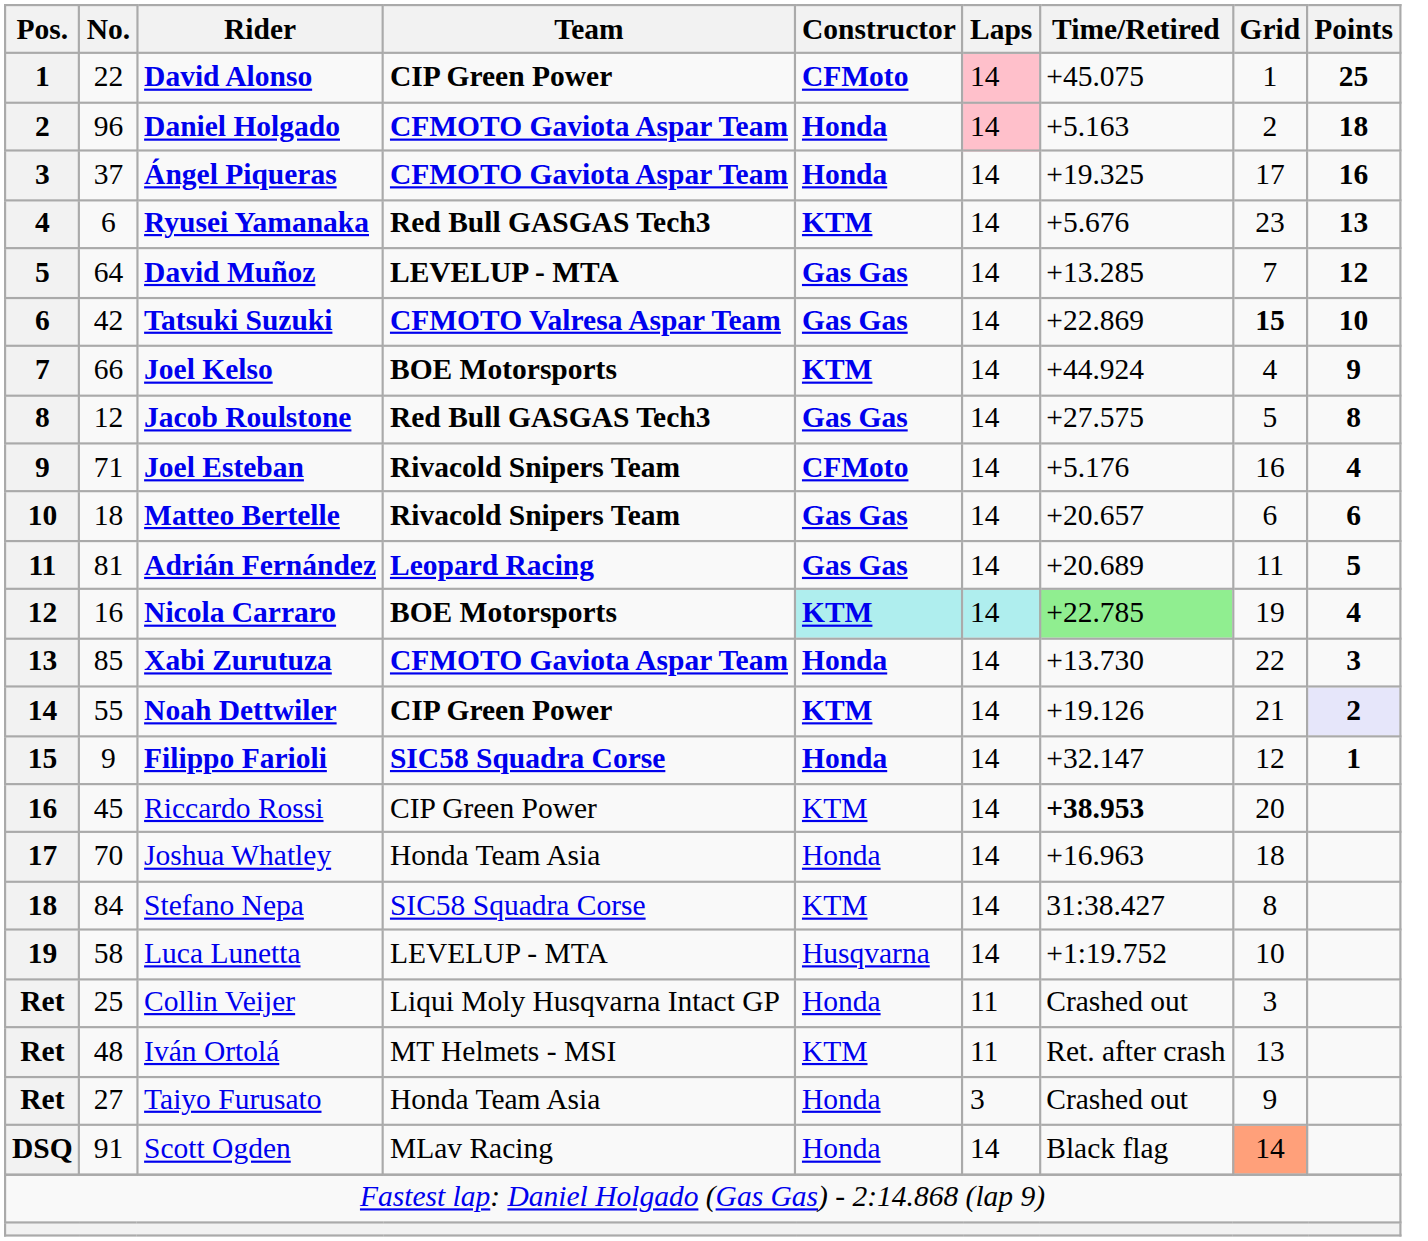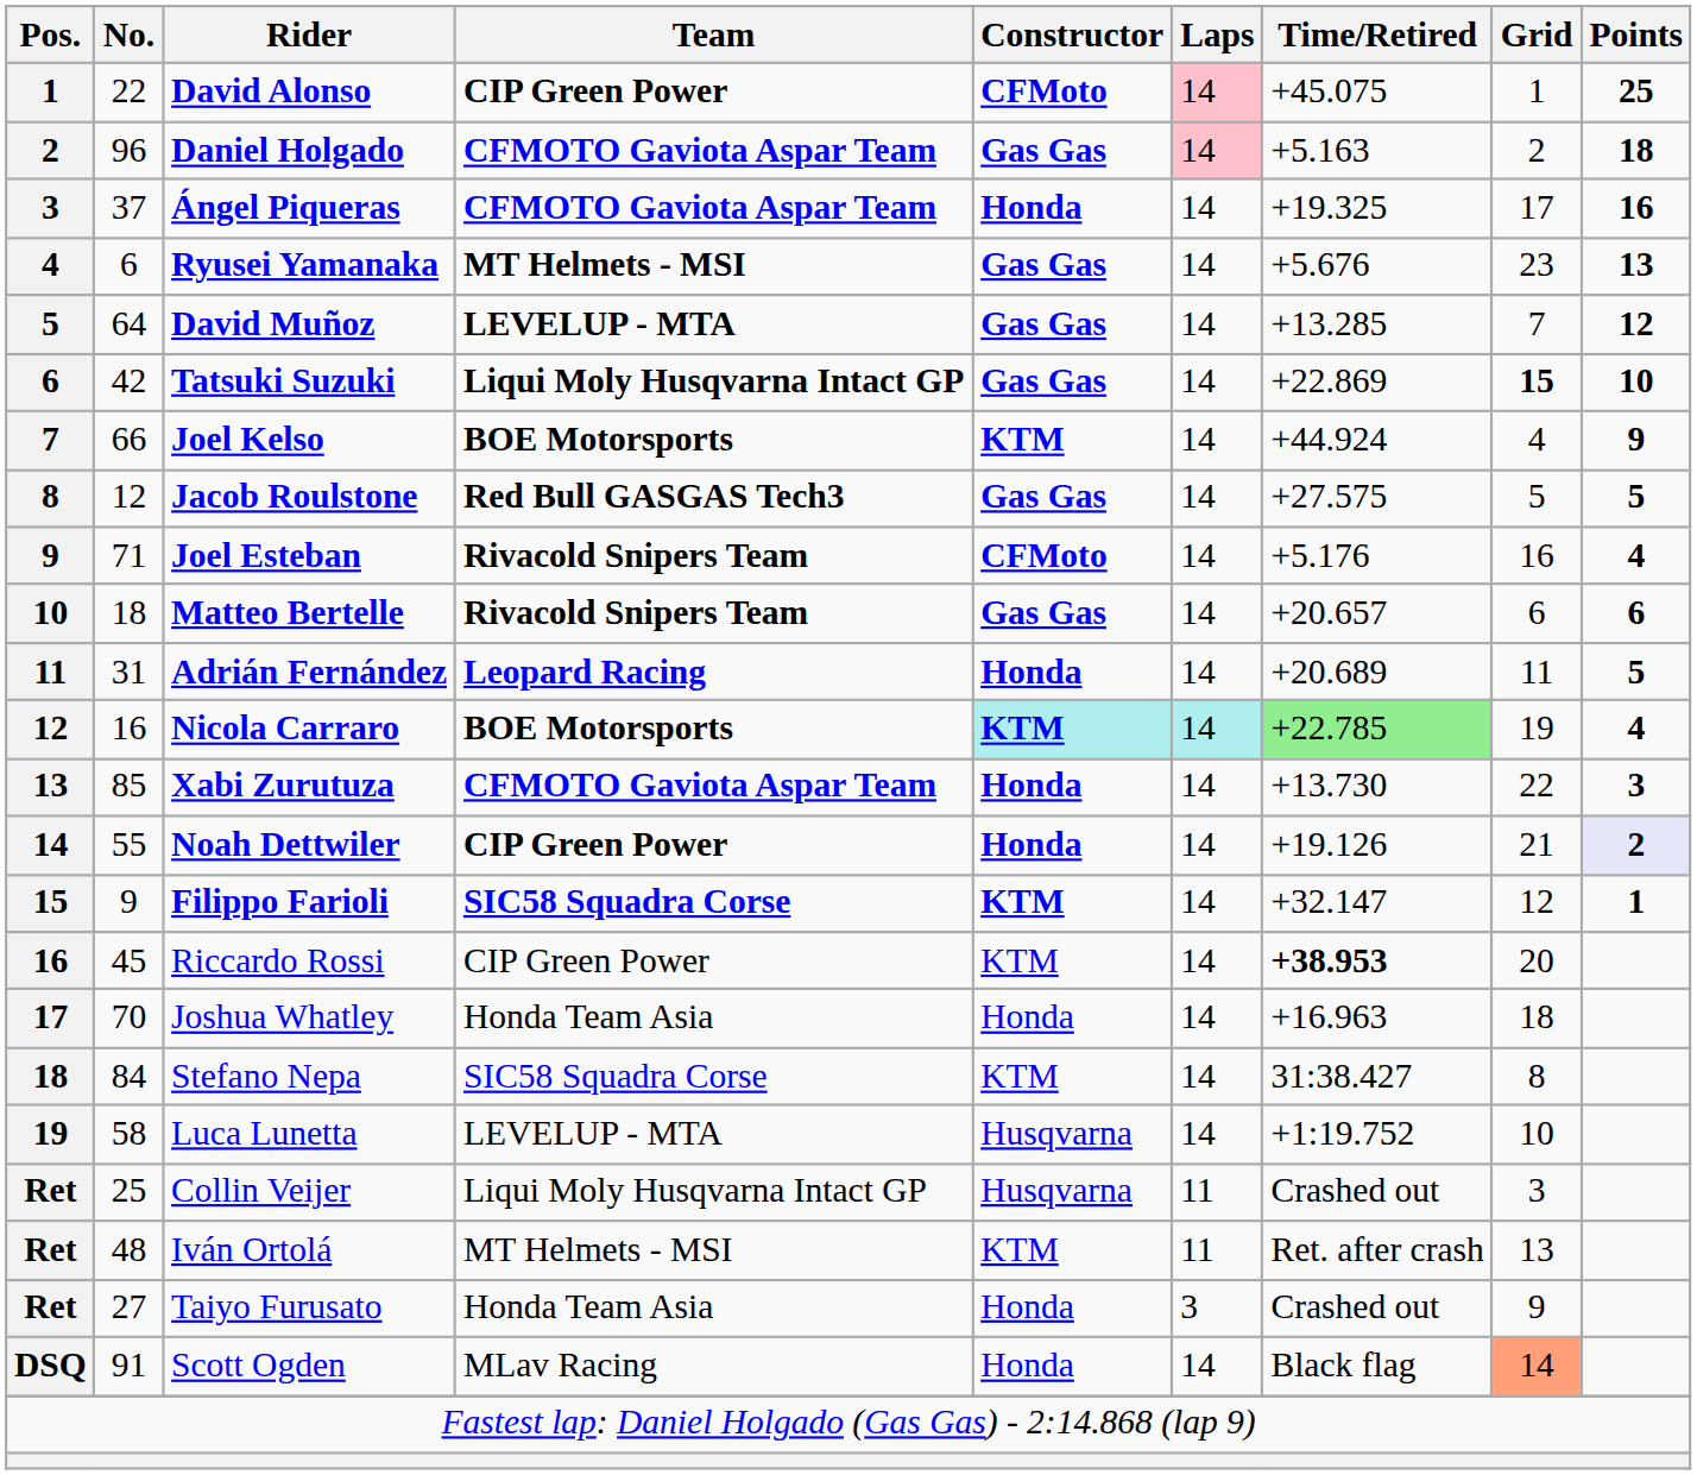 <table class="wikitable sortable" style="font-size: 85%;">
 <tr>
 <th>Pos.</th>
 <th>No.</th>
 <th>Rider</th>
 <th>Team</th>
 <th>Constructor</th>
 <th>Laps</th>
 <th>Time/Retired</th>
 <th>Grid</th>
 <th>Points</th>
 </tr>
 <tr>
 <th scope="row">1</th>
 <td align="center">22</td>
 <td> <strong><a href='#'>David Alonso</a></strong></td>
 <td><strong>CIP Green Power</strong></td>
 <td><strong><a href='#'>CFMoto</a></strong></td>
 <td style="background: pink;">14</td>
 <td>+45.075</td>
 <td align="center">1</td>
 <td align="center"><strong>25</strong></td>
 </tr>
 <tr>
 <th scope="row">2</th>
 <td align="center">96</td>
 <td> <strong><a href='#'>Daniel Holgado</a></strong></td>
 <td><strong><a href='#'>CFMOTO Gaviota Aspar Team</a></strong></td>
-<td><strong><a href='#'>Honda</a></strong></td>
+<td><strong><a href='#'>Gas Gas</a></strong></td>
 <td style="background: pink;">14</td>
 <td>+5.163</td>
 <td align="center">2</td>
 <td align="center"><strong>18</strong></td>
 </tr>
 <tr>
 <th scope="row">3</th>
 <td align="center">37</td>
 <td> <strong><a href='#'>Ángel Piqueras</a></strong></td>
 <td><strong><a href='#'>CFMOTO Gaviota Aspar Team</a></strong></td>
 <td><strong><a href='#'>Honda</a></strong></td>
 <td>14</td>
 <td>+19.325</td>
 <td align="center">17</td>
 <td align="center"><strong>16</strong></td>
 </tr>
 <tr>
 <th scope="row">4</th>
 <td align="center">6</td>
 <td> <strong><a href='#'>Ryusei Yamanaka</a></strong></td>
-<td><strong>Red Bull GASGAS Tech3</strong></td>
-<td><strong><a href='#'>KTM</a></strong></td>
+<td><strong>MT Helmets - MSI</strong></td>
+<td><strong><a href='#'>Gas Gas</a></strong></td>
 <td>14</td>
 <td>+5.676</td>
 <td align="center">23</td>
 <td align="center"><strong>13</strong></td>
 </tr>
 <tr>
 <th scope="row">5</th>
 <td align="center">64</td>
 <td> <strong><a href='#'>David Muñoz</a></strong></td>
 <td><strong>LEVELUP - MTA</strong></td>
 <td><strong><a href='#'>Gas Gas</a></strong></td>
 <td>14</td>
 <td>+13.285</td>
 <td align="center">7</td>
 <td align="center"><strong>12</strong></td>
 </tr>
 <tr>
 <th scope="row">6</th>
 <td align="center">42</td>
 <td> <strong><a href='#'>Tatsuki Suzuki</a></strong></td>
-<td><strong><a href='#'>CFMOTO Valresa Aspar Team</a></strong></td>
+<td><strong>Liqui Moly Husqvarna Intact GP</strong></td>
 <td><strong><a href='#'>Gas Gas</a></strong></td>
 <td>14</td>
 <td>+22.869</td>
 <td align="center"><strong>15</strong></td>
 <td align="center"><strong>10</strong></td>
 </tr>
 <tr>
 <th scope="row">7</th>
 <td align="center">66</td>
 <td> <strong><a href='#'>Joel Kelso</a></strong></td>
 <td><strong>BOE Motorsports</strong></td>
 <td><strong><a href='#'>KTM</a></strong></td>
 <td>14</td>
 <td>+44.924</td>
 <td align="center">4</td>
 <td align="center"><strong>9</strong></td>
 </tr>
 <tr>
 <th scope="row">8</th>
 <td align="center">12</td>
 <td> <strong><a href='#'>Jacob Roulstone</a></strong></td>
 <td><strong>Red Bull GASGAS Tech3</strong></td>
 <td><strong><a href='#'>Gas Gas</a></strong></td>
 <td>14</td>
 <td>+27.575</td>
 <td align="center">5</td>
-<td align="center"><strong>8</strong></td>
+<td align="center"><strong>5</strong></td>
 </tr>
 <tr>
 <th scope="row">9</th>
 <td align="center">71</td>
 <td> <strong><a href='#'>Joel Esteban</a></strong></td>
 <td><strong>Rivacold Snipers Team</strong></td>
 <td><strong><a href='#'>CFMoto</a></strong></td>
 <td>14</td>
 <td>+5.176</td>
 <td align="center">16</td>
 <td align="center"><strong>4</strong></td>
 </tr>
 <tr>
 <th scope="row">10</th>
 <td align="center">18</td>
 <td> <strong><a href='#'>Matteo Bertelle</a></strong></td>
 <td><strong>Rivacold Snipers Team</strong></td>
 <td><strong><a href='#'>Gas Gas</a></strong></td>
 <td>14</td>
 <td>+20.657</td>
 <td align="center">6</td>
 <td align="center"><strong>6</strong></td>
 </tr>
 <tr>
 <th scope="row">11</th>
-<td align="center">81</td>
+<td align="center">31</td>
 <td> <strong><a href='#'>Adrián Fernández</a></strong></td>
 <td><strong><a href='#'>Leopard Racing</a></strong></td>
-<td><strong><a href='#'>Gas Gas</a></strong></td>
+<td><strong><a href='#'>Honda</a></strong></td>
 <td>14</td>
 <td>+20.689</td>
 <td align="center">11</td>
 <td align="center"><strong>5</strong></td>
 </tr>
 <tr>
 <th scope="row">12</th>
 <td align="center">16</td>
 <td> <strong><a href='#'>Nicola Carraro</a></strong></td>
 <td><strong>BOE Motorsports</strong></td>
 <td style="background: paleturquoise;"><strong><a href='#'>KTM</a></strong></td>
 <td style="background: paleturquoise;">14</td>
 <td style="background: lightgreen;">+22.785</td>
 <td align="center">19</td>
 <td align="center"><strong>4</strong></td>
 </tr>
 <tr>
 <th scope="row">13</th>
 <td align="center">85</td>
 <td> <strong><a href='#'>Xabi Zurutuza</a></strong></td>
 <td><strong><a href='#'>CFMOTO Gaviota Aspar Team</a></strong></td>
 <td><strong><a href='#'>Honda</a></strong></td>
 <td>14</td>
 <td>+13.730</td>
 <td align="center">22</td>
 <td align="center"><strong>3</strong></td>
 </tr>
 <tr>
 <th scope="row">14</th>
 <td align="center">55</td>
 <td> <strong><a href='#'>Noah Dettwiler</a></strong></td>
 <td><strong>CIP Green Power</strong></td>
-<td><strong><a href='#'>KTM</a></strong></td>
+<td><strong><a href='#'>Honda</a></strong></td>
 <td>14</td>
 <td>+19.126</td>
 <td align="center">21</td>
 <td align="center" style="background: lavender;"><strong>2</strong></td>
 </tr>
 <tr>
 <th scope="row">15</th>
 <td align="center">9</td>
 <td> <strong><a href='#'>Filippo Farioli</a></strong></td>
 <td><strong><a href='#'>SIC58 Squadra Corse</a></strong></td>
-<td><strong><a href='#'>Honda</a></strong></td>
+<td><strong><a href='#'>KTM</a></strong></td>
 <td>14</td>
 <td>+32.147</td>
 <td align="center">12</td>
 <td align="center"><strong>1</strong></td>
 </tr>
 <tr>
 <th scope="row">16</th>
 <td align="center">45</td>
 <td> <a href='#'>Riccardo Rossi</a></td>
 <td>CIP Green Power</td>
 <td><a href='#'>KTM</a></td>
 <td>14</td>
 <td><strong>+38.953</strong></td>
 <td align="center">20</td>
 <td align="center"></td>
 </tr>
 <tr>
 <th scope="row">17</th>
 <td align="center">70</td>
 <td> <a href='#'>Joshua Whatley</a></td>
 <td>Honda Team Asia</td>
 <td><a href='#'>Honda</a></td>
 <td>14</td>
 <td>+16.963</td>
 <td align="center">18</td>
 <td align="center"></td>
 </tr>
 <tr>
 <th scope="row">18</th>
 <td align="center">84</td>
 <td> <a href='#'>Stefano Nepa</a></td>
 <td><a href='#'>SIC58 Squadra Corse</a></td>
 <td><a href='#'>KTM</a></td>
 <td>14</td>
 <td>31:38.427</td>
 <td align="center">8</td>
 <td align="center"></td>
 </tr>
 <tr>
 <th scope="row">19</th>
 <td align="center">58</td>
 <td> <a href='#'>Luca Lunetta</a></td>
 <td>LEVELUP - MTA</td>
 <td><a href='#'>Husqvarna</a></td>
 <td>14</td>
 <td>+1:19.752</td>
 <td align="center">10</td>
 <td align="center"></td>
 </tr>
 <tr>
 <th scope="row">Ret</th>
 <td align="center">25</td>
 <td> <a href='#'>Collin Veijer</a></td>
 <td>Liqui Moly Husqvarna Intact GP</td>
-<td><a href='#'>Honda</a></td>
+<td><a href='#'>Husqvarna</a></td>
 <td>11</td>
 <td>Crashed out</td>
 <td align="center">3</td>
 <td align="center"></td>
 </tr>
 <tr>
 <th scope="row">Ret</th>
 <td align="center">48</td>
 <td> <a href='#'>Iván Ortolá</a></td>
 <td>MT Helmets - MSI</td>
 <td><a href='#'>KTM</a></td>
 <td>11</td>
 <td>Ret. after crash</td>
 <td align="center">13</td>
 <td align="center"></td>
 </tr>
 <tr>
 <th scope="row">Ret</th>
 <td align="center">27</td>
 <td> <a href='#'>Taiyo Furusato</a></td>
 <td>Honda Team Asia</td>
 <td><a href='#'>Honda</a></td>
 <td>3</td>
 <td>Crashed out</td>
 <td align="center">9</td>
 <td align="center"></td>
 </tr>
 <tr>
 <th scope="row">DSQ</th>
 <td align="center">91</td>
 <td> <a href='#'>Scott Ogden</a></td>
 <td>MLav Racing</td>
 <td><a href='#'>Honda</a></td>
 <td>14</td>
 <td>Black flag</td>
 <td align="center" style="background: lightsalmon;">14</td>
 <td align="center"></td>
 </tr>
 <tr>
 </tr>
 <tr class="sortbottom">
 <td colspan="9" style="text-align:center"><em><a href='#'>Fastest lap</a>:  <a href='#'>Daniel Holgado</a> (<a href='#'>Gas Gas</a>) - 2:14.868 (lap 9)</em></td>
 </tr>
 <tr class="sortbottom">
 <th colspan="9"></th>
 </tr>
 </table>
